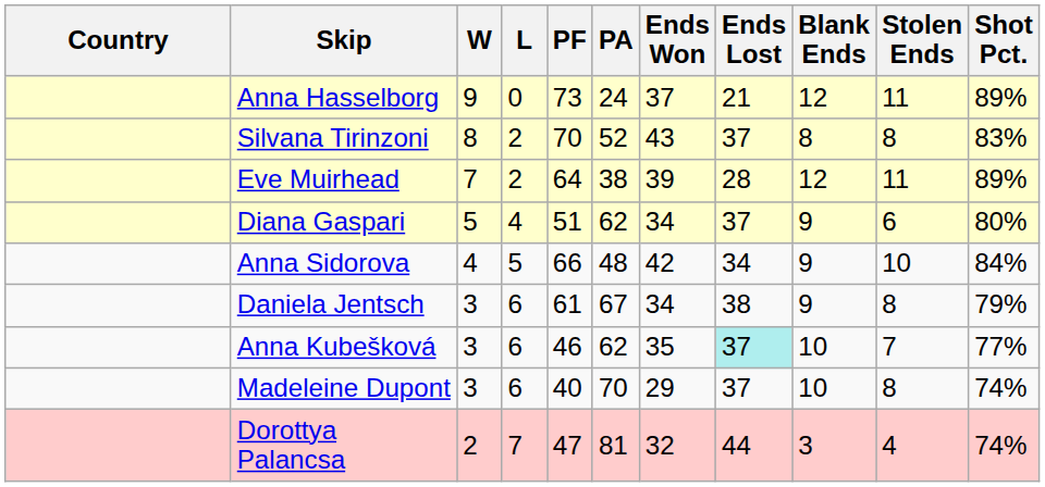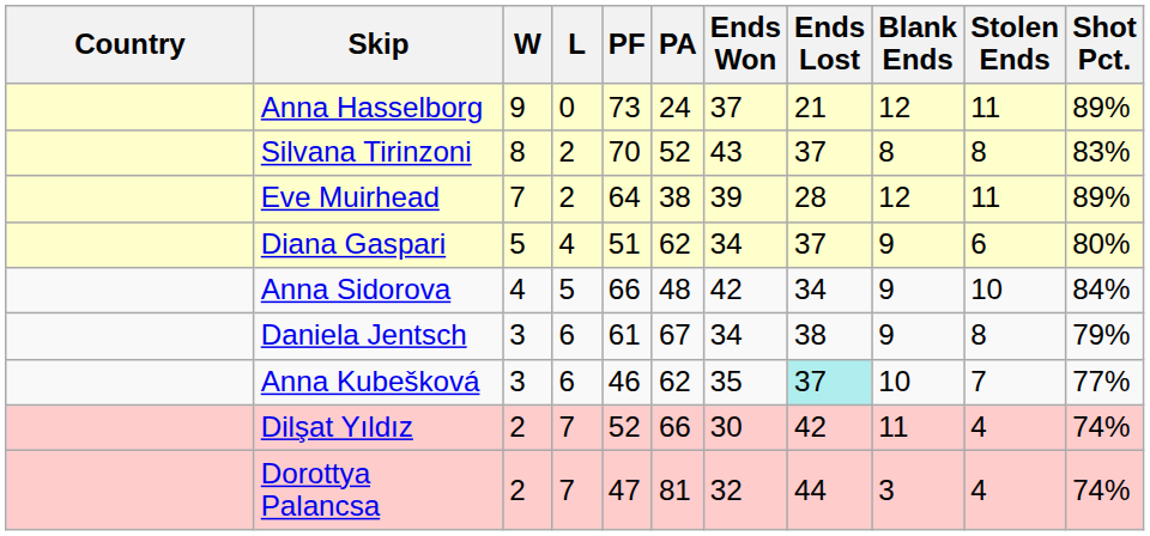 <table class=wikitable>
 <tr>
 <th width=130>Country</th>
 <th width=130>Skip</th>
 <th width=20>W</th>
 <th width=20>L</th>
 <th width=20>PF</th>
 <th width=20>PA</th>
 <th width=20>Ends Won</th>
 <th width=20>Ends Lost</th>
 <th width=20>Blank Ends</th>
 <th width=20>Stolen Ends</th>
 <th width=20>Shot Pct.</th>
 </tr>
 <tr bgcolor=#ffffcc>
 <td></td>
 <td><a href='#'>Anna Hasselborg</a></td>
 <td>9</td>
 <td>0</td>
 <td>73</td>
 <td>24</td>
 <td>37</td>
 <td>21</td>
 <td>12</td>
 <td>11</td>
 <td>89%</td>
 </tr>
 <tr bgcolor=#ffffcc>
 <td></td>
 <td><a href='#'>Silvana Tirinzoni</a></td>
 <td>8</td>
 <td>2</td>
 <td>70</td>
 <td>52</td>
 <td>43</td>
 <td>37</td>
 <td>8</td>
 <td>8</td>
 <td>83%</td>
 </tr>
 <tr bgcolor=#ffffcc>
 <td></td>
 <td><a href='#'>Eve Muirhead</a></td>
 <td>7</td>
 <td>2</td>
 <td>64</td>
 <td>38</td>
 <td>39</td>
 <td>28</td>
 <td>12</td>
 <td>11</td>
 <td>89%</td>
 </tr>
 <tr bgcolor=#ffffcc>
 <td></td>
 <td><a href='#'>Diana Gaspari</a></td>
 <td>5</td>
 <td>4</td>
 <td>51</td>
 <td>62</td>
 <td>34</td>
 <td>37</td>
 <td>9</td>
 <td>6</td>
 <td>80%</td>
 </tr>
 <tr>
 <td></td>
 <td><a href='#'>Anna Sidorova</a></td>
 <td>4</td>
 <td>5</td>
 <td>66</td>
 <td>48</td>
 <td>42</td>
 <td>34</td>
 <td>9</td>
 <td>10</td>
 <td>84%</td>
 </tr>
 <tr>
 <td></td>
 <td><a href='#'>Daniela Jentsch</a></td>
 <td>3</td>
 <td>6</td>
 <td>61</td>
 <td>67</td>
 <td>34</td>
 <td>38</td>
 <td>9</td>
 <td>8</td>
 <td>79%</td>
 </tr>
 <tr>
 <td></td>
 <td><a href='#'>Anna Kubešková</a></td>
 <td>3</td>
 <td>6</td>
 <td>46</td>
 <td>62</td>
 <td>35</td>
 <td style="background: paleturquoise;">37</td>
 <td>10</td>
 <td>7</td>
 <td>77%</td>
 </tr>
-<tr>
+<tr style="background:#ffcccc">
 <td></td>
-<td><a href='#'>Madeleine Dupont</a></td>
-<td>3</td>
-<td>6</td>
-<td>40</td>
-<td>70</td>
-<td>29</td>
-<td>37</td>
-<td>10</td>
-<td>8</td>
+<td><a href='#'>Dilşat Yıldız</a></td>
+<td>2</td>
+<td>7</td>
+<td>52</td>
+<td>66</td>
+<td>30</td>
+<td>42</td>
+<td>11</td>
+<td>4</td>
 <td>74%</td>
 </tr>
 <tr style="background:#ffcccc">
 <td></td>
 <td><a href='#'>Dorottya Palancsa</a></td>
 <td>2</td>
 <td>7</td>
 <td>47</td>
 <td>81</td>
 <td>32</td>
 <td>44</td>
 <td>3</td>
 <td>4</td>
 <td>74%</td>
 </tr>
 </table>
